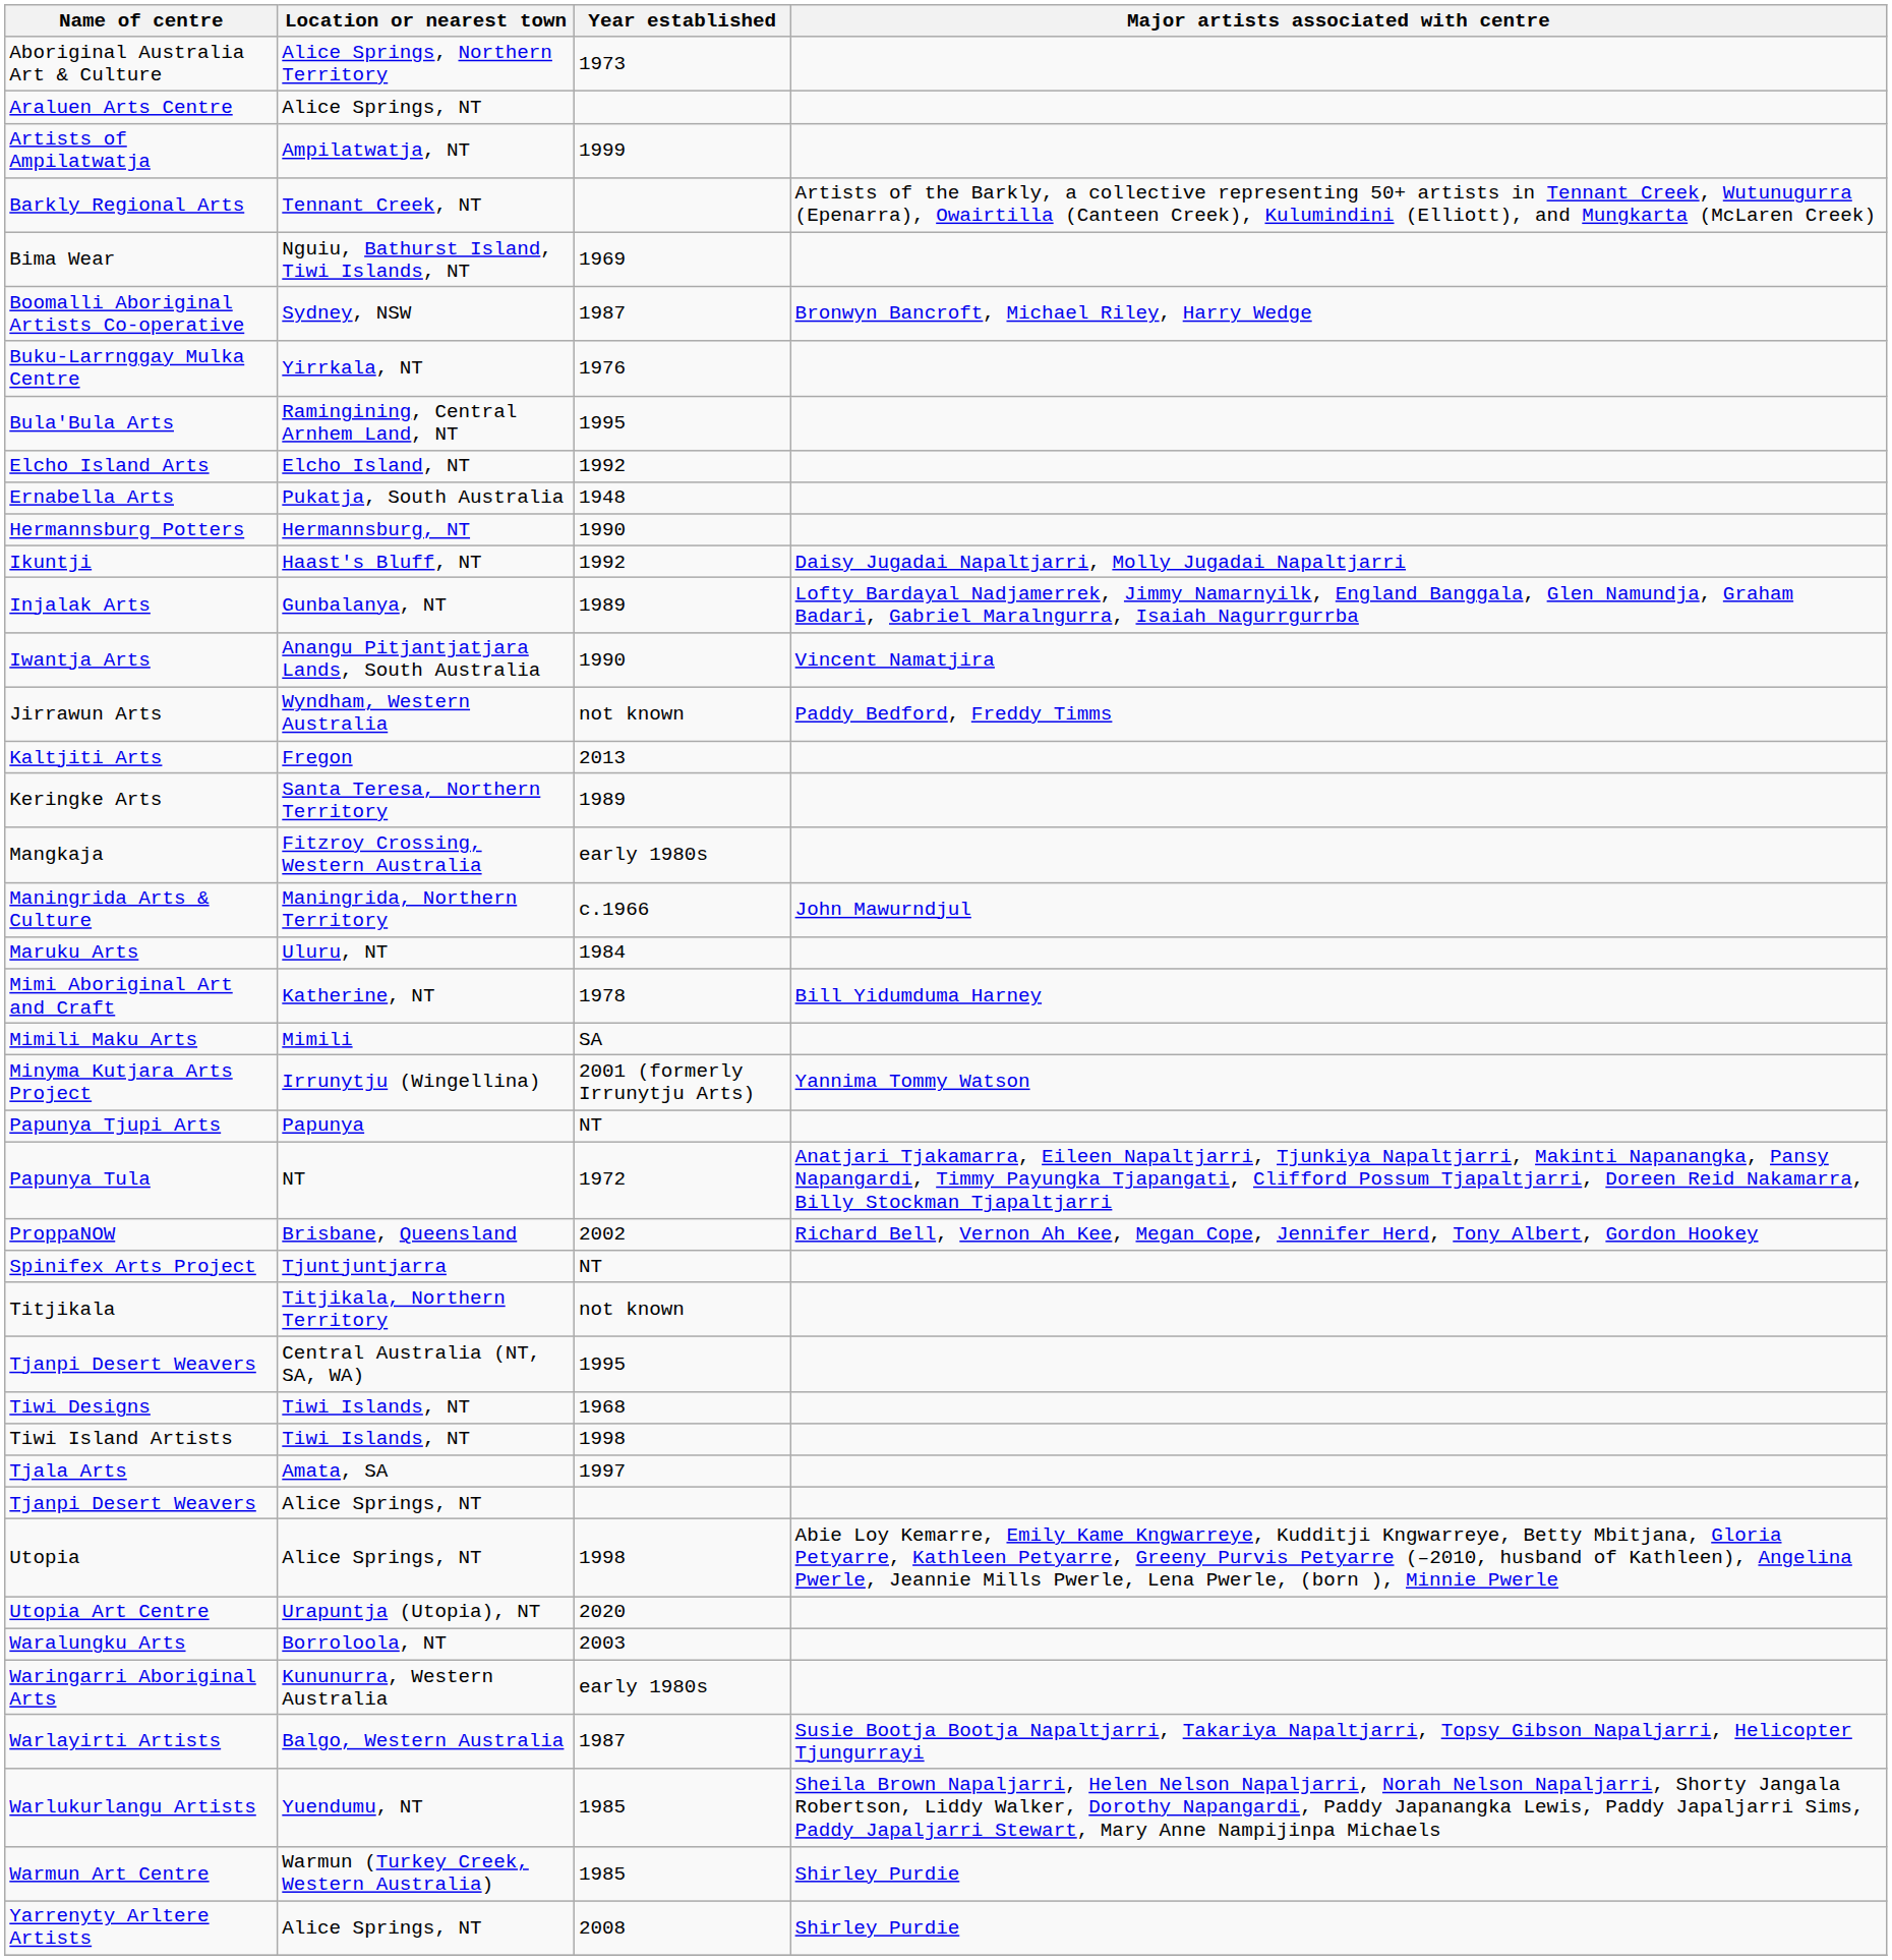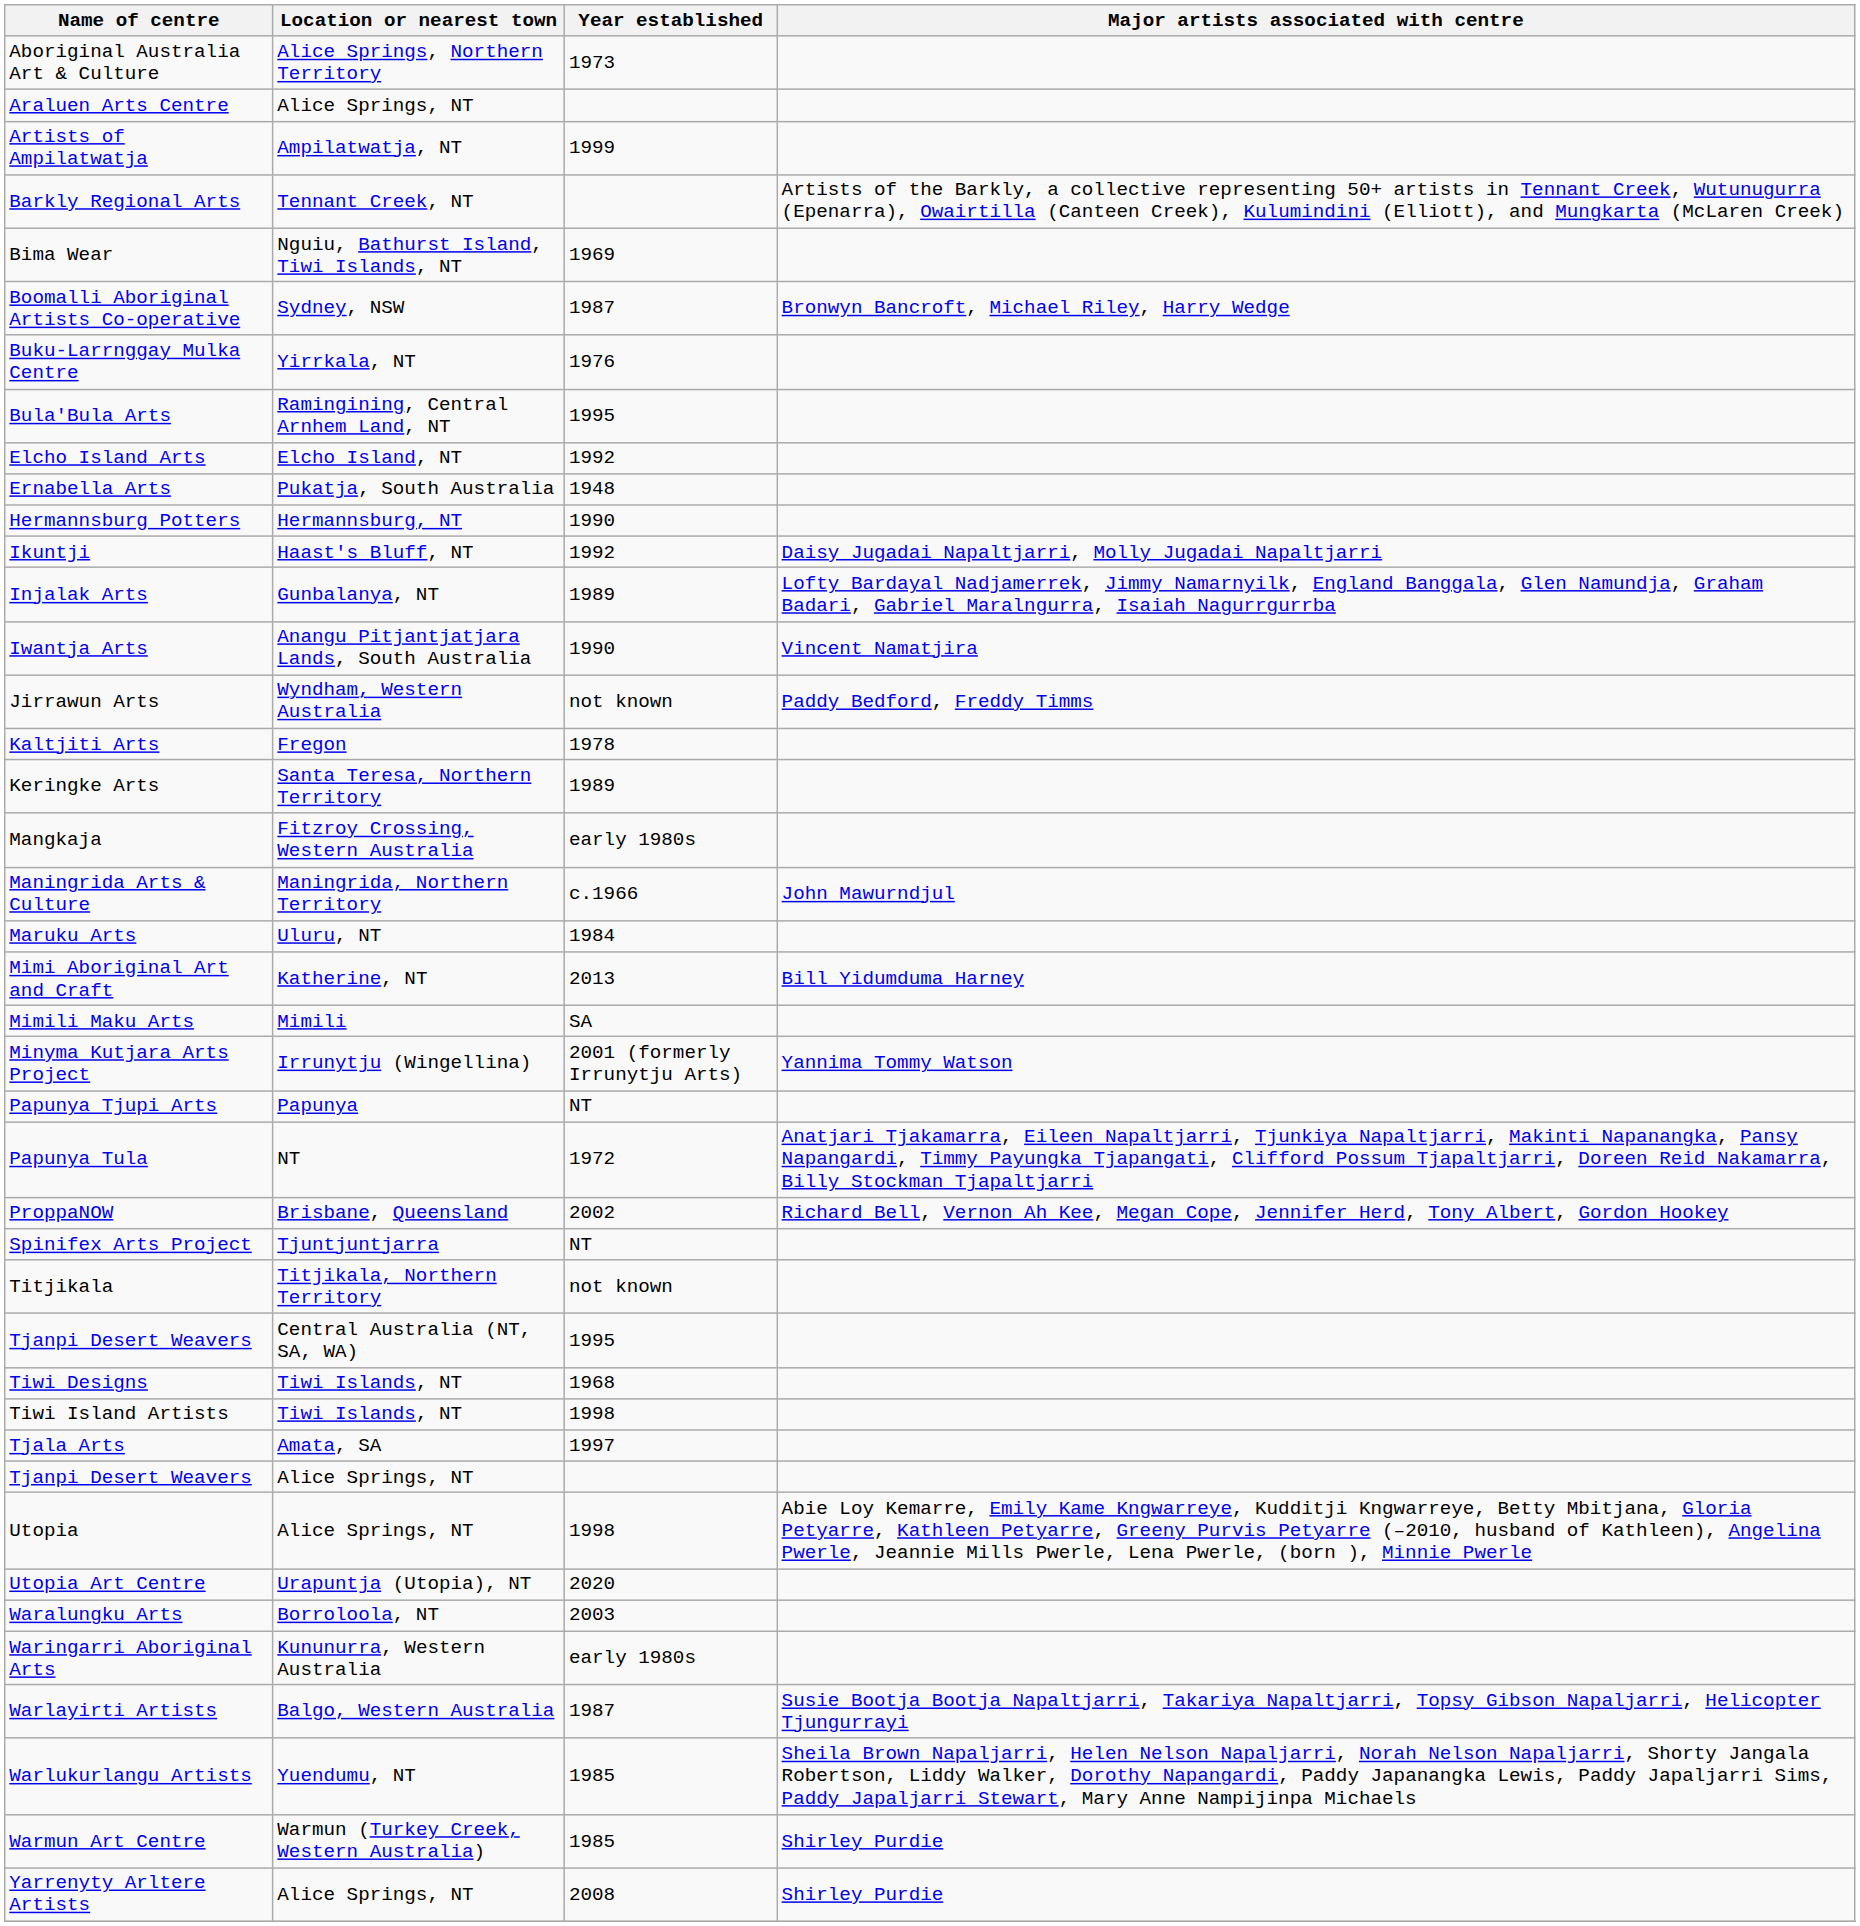 <table class="wikitable">
 <tr>
 <th>Name of centre</th>
 <th>Location or nearest town</th>
 <th>Year established</th>
 <th>Major artists associated with centre</th>
 </tr>
 <tr>
 <td>Aboriginal Australia Art & Culture</td>
 <td><a href='#'>Alice Springs</a>, <a href='#'>Northern Territory</a></td>
 <td>1973</td>
 <td></td>
 </tr>
 <tr>
 <td><a href='#'>Araluen Arts Centre</a></td>
 <td>Alice Springs, NT</td>
 <td></td>
 <td></td>
 </tr>
 <tr>
 <td><a href='#'>Artists of Ampilatwatja</a></td>
 <td><a href='#'>Ampilatwatja</a>, NT</td>
 <td>1999</td>
 <td></td>
 </tr>
 <tr>
 <td><a href='#'>Barkly Regional Arts</a></td>
 <td><a href='#'>Tennant Creek</a>, NT</td>
 <td></td>
 <td>Artists of the Barkly, a collective representing 50+ artists in <a href='#'>Tennant Creek</a>, <a href='#'>Wutunugurra</a> (Epenarra), <a href='#'>Owairtilla</a> (Canteen Creek), <a href='#'>Kulumindini</a> (Elliott), and <a href='#'>Mungkarta</a> (McLaren Creek)</td>
 </tr>
 <tr>
 <td>Bima Wear</td>
 <td>Nguiu, <a href='#'>Bathurst Island</a>, <a href='#'>Tiwi Islands</a>, NT</td>
 <td>1969</td>
 <td></td>
 </tr>
 <tr>
 <td><a href='#'>Boomalli Aboriginal Artists Co-operative</a></td>
 <td><a href='#'>Sydney</a>, NSW</td>
 <td>1987</td>
 <td><a href='#'>Bronwyn Bancroft</a>, <a href='#'>Michael Riley</a>, <a href='#'>Harry Wedge</a></td>
 </tr>
 <tr>
 <td><a href='#'>Buku-Larrnggay Mulka Centre</a></td>
 <td><a href='#'>Yirrkala</a>, NT</td>
 <td>1976</td>
 <td></td>
 </tr>
 <tr>
 <td><a href='#'>Bula'Bula Arts</a></td>
 <td><a href='#'>Ramingining</a>, Central <a href='#'>Arnhem Land</a>, NT</td>
 <td>1995</td>
 <td></td>
 </tr>
 <tr>
 <td><a href='#'>Elcho Island Arts</a></td>
 <td><a href='#'>Elcho Island</a>, NT</td>
 <td>1992</td>
 <td></td>
 </tr>
 <tr>
 <td><a href='#'>Ernabella Arts</a></td>
 <td><a href='#'>Pukatja</a>, South Australia</td>
 <td>1948</td>
 <td></td>
 </tr>
 <tr>
 <td><a href='#'>Hermannsburg Potters</a></td>
 <td><a href='#'>Hermannsburg, NT</a></td>
 <td>1990</td>
 <td></td>
 </tr>
 <tr>
 <td><a href='#'>Ikuntji</a></td>
 <td><a href='#'>Haast's Bluff</a>, NT</td>
 <td>1992</td>
 <td><a href='#'>Daisy Jugadai Napaltjarri</a>, <a href='#'>Molly Jugadai Napaltjarri</a></td>
 </tr>
 <tr>
 <td><a href='#'>Injalak Arts</a></td>
 <td><a href='#'>Gunbalanya</a>, NT</td>
 <td>1989</td>
 <td><a href='#'>Lofty Bardayal Nadjamerrek</a>, <a href='#'>Jimmy Namarnyilk</a>, <a href='#'>England Banggala</a>, <a href='#'>Glen Namundja</a>, <a href='#'>Graham Badari</a>, <a href='#'>Gabriel Maralngurra</a>, <a href='#'>Isaiah Nagurrgurrba</a></td>
 </tr>
 <tr>
 <td><a href='#'>Iwantja Arts</a></td>
 <td><a href='#'>Anangu Pitjantjatjara Lands</a>, South Australia</td>
 <td>1990</td>
 <td><a href='#'>Vincent Namatjira</a></td>
 </tr>
 <tr>
 <td>Jirrawun Arts</td>
 <td><a href='#'>Wyndham, Western Australia</a></td>
 <td>not known</td>
 <td><a href='#'>Paddy Bedford</a>, <a href='#'>Freddy Timms</a></td>
 </tr>
 <tr>
 <td><a href='#'>Kaltjiti Arts</a></td>
 <td><a href='#'>Fregon</a></td>
-<td>2013</td>
+<td>1978</td>
 <td></td>
 </tr>
 <tr>
 <td>Keringke Arts</td>
 <td><a href='#'>Santa Teresa, Northern Territory</a></td>
 <td>1989</td>
 <td></td>
 </tr>
 <tr>
 <td>Mangkaja</td>
 <td><a href='#'>Fitzroy Crossing, Western Australia</a></td>
 <td>early 1980s</td>
 <td></td>
 </tr>
 <tr>
 <td><a href='#'>Maningrida Arts & Culture</a></td>
 <td><a href='#'>Maningrida, Northern Territory</a></td>
 <td>c.1966</td>
 <td><a href='#'>John Mawurndjul</a></td>
 </tr>
 <tr>
 <td><a href='#'>Maruku Arts</a></td>
 <td><a href='#'>Uluru</a>, NT</td>
 <td>1984</td>
 <td></td>
 </tr>
 <tr>
 <td><a href='#'>Mimi Aboriginal Art and Craft</a></td>
 <td><a href='#'>Katherine</a>, NT</td>
-<td>1978</td>
+<td>2013</td>
 <td><a href='#'>Bill Yidumduma Harney</a></td>
 </tr>
 <tr>
 <td><a href='#'>Mimili Maku Arts</a></td>
 <td><a href='#'>Mimili</a></td>
 <td>SA</td>
 <td></td>
 </tr>
 <tr>
 <td><a href='#'>Minyma Kutjara Arts Project</a></td>
 <td><a href='#'>Irrunytju</a> (Wingellina)</td>
 <td>2001 (formerly Irrunytju Arts)</td>
 <td><a href='#'>Yannima Tommy Watson</a></td>
 </tr>
 <tr>
 <td><a href='#'>Papunya Tjupi Arts</a></td>
 <td><a href='#'>Papunya</a></td>
 <td>NT</td>
 <td></td>
 </tr>
 <tr>
 <td><a href='#'>Papunya Tula</a></td>
 <td>NT</td>
 <td>1972</td>
 <td><a href='#'>Anatjari Tjakamarra</a>, <a href='#'>Eileen Napaltjarri</a>, <a href='#'>Tjunkiya Napaltjarri</a>, <a href='#'>Makinti Napanangka</a>, <a href='#'>Pansy Napangardi</a>, <a href='#'>Timmy Payungka Tjapangati</a>, <a href='#'>Clifford Possum Tjapaltjarri</a>, <a href='#'>Doreen Reid Nakamarra</a>, <a href='#'>Billy Stockman Tjapaltjarri</a></td>
 </tr>
 <tr>
 <td><a href='#'>ProppaNOW</a></td>
 <td><a href='#'>Brisbane</a>, <a href='#'>Queensland</a></td>
 <td>2002</td>
 <td><a href='#'>Richard Bell</a>, <a href='#'>Vernon Ah Kee</a>, <a href='#'>Megan Cope</a>, <a href='#'>Jennifer Herd</a>, <a href='#'>Tony Albert</a>, <a href='#'>Gordon Hookey</a></td>
 </tr>
 <tr>
 <td><a href='#'>Spinifex Arts Project</a></td>
 <td><a href='#'>Tjuntjuntjarra</a></td>
 <td>NT</td>
 <td></td>
 </tr>
 <tr>
 <td>Titjikala</td>
 <td><a href='#'>Titjikala, Northern Territory</a></td>
 <td>not known</td>
 <td></td>
 </tr>
 <tr>
 <td><a href='#'>Tjanpi Desert Weavers</a></td>
 <td>Central Australia (NT, SA, WA)</td>
 <td>1995</td>
 <td></td>
 </tr>
 <tr>
 <td><a href='#'>Tiwi Designs</a></td>
 <td><a href='#'>Tiwi Islands</a>, NT</td>
 <td>1968</td>
 <td></td>
 </tr>
 <tr>
 <td>Tiwi Island Artists</td>
 <td><a href='#'>Tiwi Islands</a>, NT</td>
 <td>1998</td>
 <td></td>
 </tr>
 <tr>
 <td><a href='#'>Tjala Arts</a></td>
 <td><a href='#'>Amata</a>, SA</td>
 <td>1997</td>
 <td></td>
 </tr>
 <tr>
 <td><a href='#'>Tjanpi Desert Weavers</a></td>
 <td>Alice Springs, NT</td>
 <td></td>
 <td></td>
 </tr>
 <tr>
 <td>Utopia</td>
 <td>Alice Springs, NT</td>
 <td>1998</td>
 <td>Abie Loy Kemarre, <a href='#'>Emily Kame Kngwarreye</a>, Kudditji Kngwarreye, Betty Mbitjana, <a href='#'>Gloria Petyarre</a>, <a href='#'>Kathleen Petyarre</a>, <a href='#'>Greeny Purvis Petyarre</a> (–2010, husband of Kathleen), <a href='#'>Angelina Pwerle</a>, Jeannie Mills Pwerle, Lena Pwerle, (born ), <a href='#'>Minnie Pwerle</a></td>
 </tr>
 <tr>
 <td><a href='#'>Utopia Art Centre</a></td>
 <td><a href='#'>Urapuntja</a> (Utopia), NT</td>
 <td>2020</td>
 <td></td>
 </tr>
 <tr>
 <td><a href='#'>Waralungku Arts</a></td>
 <td><a href='#'>Borroloola</a>, NT</td>
 <td>2003</td>
 <td></td>
 </tr>
 <tr>
 <td><a href='#'>Waringarri Aboriginal Arts</a></td>
 <td><a href='#'>Kununurra</a>, Western Australia</td>
 <td>early 1980s</td>
 <td></td>
 </tr>
 <tr>
 <td><a href='#'>Warlayirti Artists</a></td>
 <td><a href='#'>Balgo, Western Australia</a></td>
 <td>1987</td>
 <td><a href='#'>Susie Bootja Bootja Napaltjarri</a>, <a href='#'>Takariya Napaltjarri</a>, <a href='#'>Topsy Gibson Napaljarri</a>, <a href='#'>Helicopter Tjungurrayi</a></td>
 </tr>
 <tr>
 <td><a href='#'>Warlukurlangu Artists</a></td>
 <td><a href='#'>Yuendumu</a>, NT</td>
 <td>1985</td>
 <td><a href='#'>Sheila Brown Napaljarri</a>, <a href='#'>Helen Nelson Napaljarri</a>, <a href='#'>Norah Nelson Napaljarri</a>, Shorty Jangala Robertson, Liddy Walker, <a href='#'>Dorothy Napangardi</a>, Paddy Japanangka Lewis, Paddy Japaljarri Sims, <a href='#'>Paddy Japaljarri Stewart</a>, Mary Anne Nampijinpa Michaels</td>
 </tr>
 <tr>
 <td><a href='#'>Warmun Art Centre</a></td>
 <td>Warmun (<a href='#'>Turkey Creek, Western Australia</a>)</td>
 <td>1985</td>
 <td><a href='#'>Shirley Purdie</a></td>
 </tr>
 <tr>
 <td><a href='#'>Yarrenyty Arltere Artists</a></td>
 <td>Alice Springs, NT</td>
 <td>2008</td>
 <td><a href='#'>Shirley Purdie</a></td>
 </tr>
 <tr>
 </tr>
 </table>
